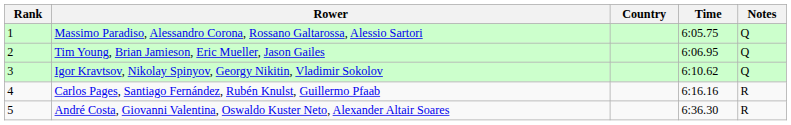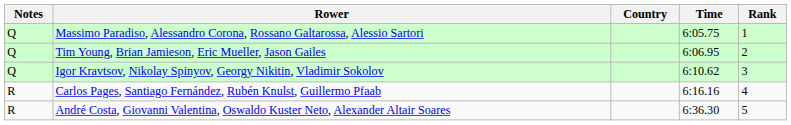 <table class="wikitable sortable" width=65%>
 <tr>
-<th>Rank</th>
+<th>Notes</th>
 <th>Rower</th>
 <th>Country</th>
 <th>Time</th>
-<th>Notes</th>
+<th>Rank</th>
 </tr>
 <tr bgcolor=ccffcc>
-<td>1</td>
+<td>Q</td>
 <td><a href='#'>Massimo Paradiso</a>, <a href='#'>Alessandro Corona</a>, <a href='#'>Rossano Galtarossa</a>, <a href='#'>Alessio Sartori</a></td>
 <td></td>
 <td>6:05.75</td>
-<td>Q</td>
+<td>1</td>
 </tr>
 <tr bgcolor=ccffcc>
-<td>2</td>
+<td>Q</td>
 <td><a href='#'>Tim Young</a>, <a href='#'>Brian Jamieson</a>, <a href='#'>Eric Mueller</a>, <a href='#'>Jason Gailes</a></td>
 <td></td>
 <td>6:06.95</td>
-<td>Q</td>
+<td>2</td>
 </tr>
 <tr bgcolor=ccffcc>
-<td>3</td>
+<td>Q</td>
 <td><a href='#'>Igor Kravtsov</a>, <a href='#'>Nikolay Spinyov</a>, <a href='#'>Georgy Nikitin</a>, <a href='#'>Vladimir Sokolov</a></td>
 <td></td>
 <td>6:10.62</td>
-<td>Q</td>
+<td>3</td>
 </tr>
 <tr>
-<td>4</td>
+<td>R</td>
 <td><a href='#'>Carlos Pages</a>, <a href='#'>Santiago Fernández</a>, <a href='#'>Rubén Knulst</a>, <a href='#'>Guillermo Pfaab</a></td>
 <td></td>
 <td>6:16.16</td>
-<td>R</td>
+<td>4</td>
 </tr>
 <tr>
-<td>5</td>
+<td>R</td>
 <td><a href='#'>André Costa</a>, <a href='#'>Giovanni Valentina</a>, <a href='#'>Oswaldo Kuster Neto</a>, <a href='#'>Alexander Altair Soares</a></td>
 <td></td>
 <td>6:36.30</td>
-<td>R</td>
+<td>5</td>
 </tr>
 </table>
